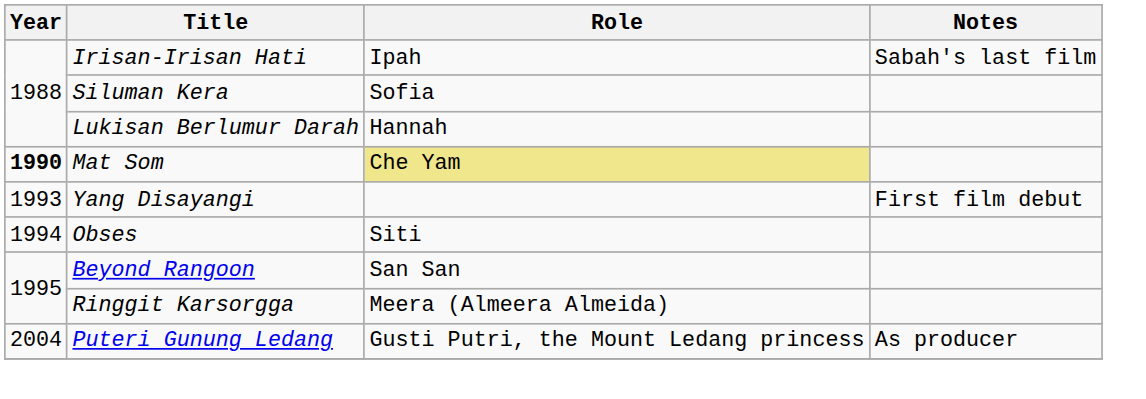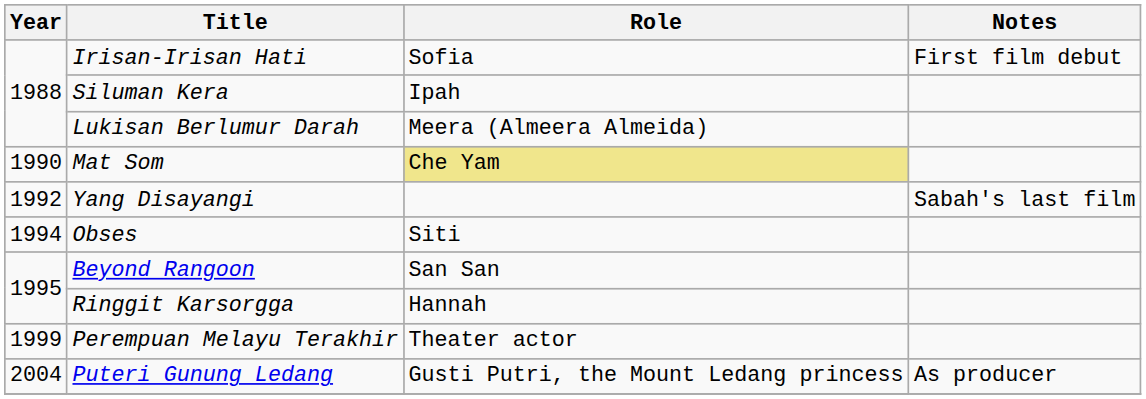 <table class="wikitable">
 <tr>
 <th>Year</th>
 <th>Title</th>
 <th>Role</th>
 <th>Notes</th>
 </tr>
 <tr>
 <td rowspan="3">1988</td>
 <td><em>Irisan-Irisan Hati</em></td>
-<td>Ipah</td>
-<td>Sabah's last film</td>
+<td>Sofia</td>
+<td>First film debut</td>
 </tr>
 <tr>
 <td><em>Siluman Kera</em></td>
-<td>Sofia</td>
+<td>Ipah</td>
 <td></td>
 </tr>
 <tr>
 <td><em>Lukisan Berlumur Darah</em></td>
-<td>Hannah</td>
+<td>Meera (Almeera Almeida)</td>
 <td></td>
 </tr>
 <tr>
-<td><strong>1990</strong></td>
+<td>1990</td>
 <td><em>Mat Som</em></td>
 <td style="background: khaki;">Che Yam</td>
 <td></td>
 </tr>
 <tr>
-<td>1993</td>
+<td>1992</td>
 <td><em>Yang Disayangi</em></td>
 <td></td>
-<td>First film debut</td>
+<td>Sabah's last film</td>
 </tr>
 <tr>
 <td>1994</td>
 <td><em>Obses</em></td>
 <td>Siti</td>
 <td></td>
 </tr>
 <tr>
 <td rowspan="2">1995</td>
 <td><em><a href='#'>Beyond Rangoon</a></em></td>
 <td>San San</td>
 <td></td>
 </tr>
 <tr>
 <td><em>Ringgit Karsorgga</em></td>
-<td>Meera (Almeera Almeida)</td>
+<td>Hannah</td>
+<td></td>
+</tr>
+<tr>
+<td>1999</td>
+<td><em>Perempuan Melayu Terakhir</em></td>
+<td>Theater actor</td>
 <td></td>
 </tr>
 <tr>
 <td>2004</td>
 <td><em><a href='#'>Puteri Gunung Ledang</a></em></td>
 <td>Gusti Putri, the Mount Ledang princess</td>
 <td>As producer</td>
 </tr>
 <tr>
 </tr>
 </table>
